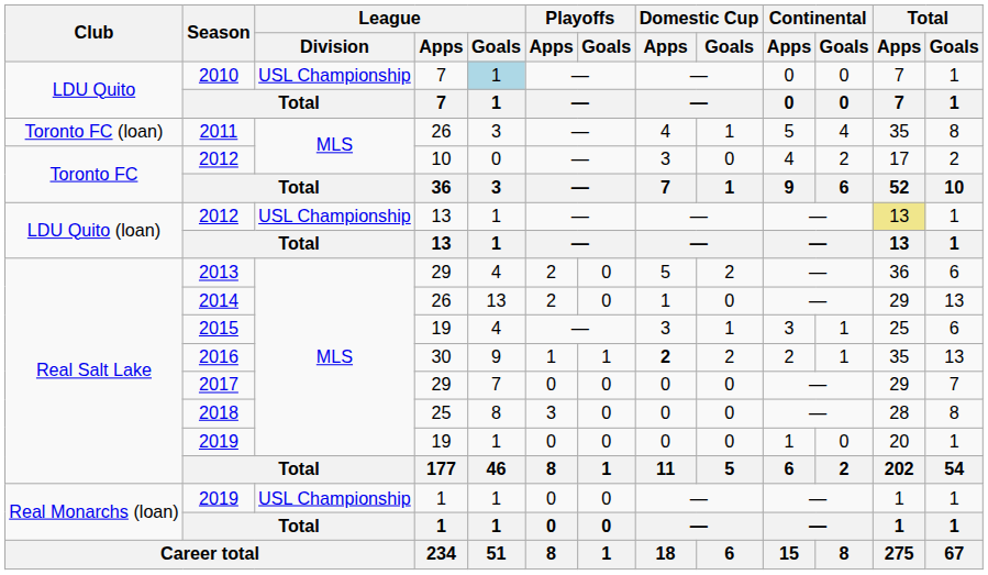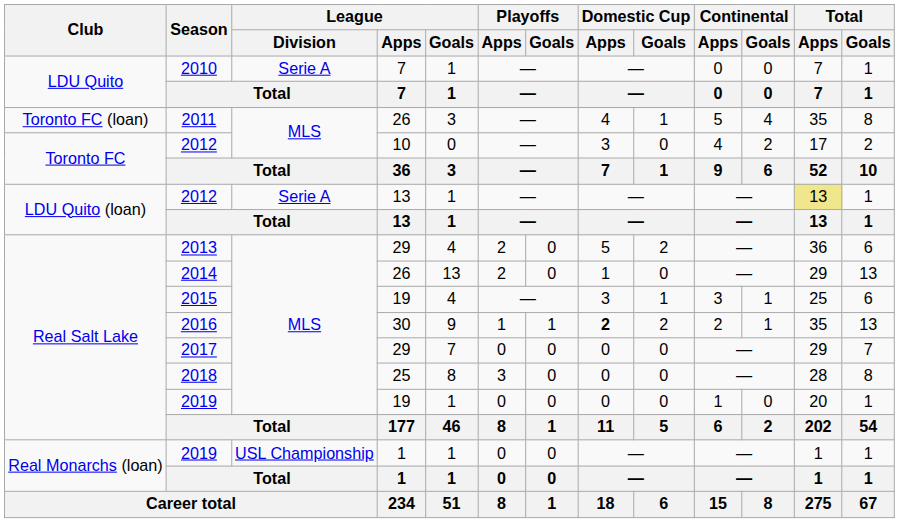 <table class="wikitable" style="text-align: center;">
 <tr>
 <th rowspan="2">Club</th>
 <th rowspan="2">Season</th>
 <th colspan="3">League</th>
 <th colspan="2">Playoffs</th>
 <th colspan="2">Domestic Cup</th>
 <th colspan="2">Continental</th>
 <th colspan="2">Total</th>
 </tr>
 <tr>
 <th>Division</th>
 <th>Apps</th>
 <th>Goals</th>
 <th>Apps</th>
 <th>Goals</th>
 <th>Apps</th>
 <th>Goals</th>
 <th>Apps</th>
 <th>Goals</th>
 <th>Apps</th>
 <th>Goals</th>
 </tr>
 <tr>
 <td rowspan="2"><a href='#'>LDU Quito</a></td>
 <td><a href='#'>2010</a></td>
-<td><a href='#'>USL Championship</a></td>
+<td><a href='#'>Serie A</a></td>
 <td>7</td>
-<td style="background: lightblue;">1</td>
+<td>1</td>
 <td colspan=2>—</td>
 <td colspan=2>—</td>
 <td>0</td>
 <td>0</td>
 <td>7</td>
 <td>1</td>
 </tr>
 <tr>
 <th colspan="2">Total</th>
 <th>7</th>
 <th>1</th>
 <th colspan=2>—</th>
 <th colspan=2>—</th>
 <th>0</th>
 <th>0</th>
 <th>7</th>
 <th>1</th>
 </tr>
 <tr>
 <td rowspan="1"><a href='#'>Toronto FC</a> (loan)</td>
 <td><a href='#'>2011</a></td>
 <td rowspan="2" style="text-align:center;"><a href='#'>MLS</a></td>
 <td>26</td>
 <td>3</td>
 <td colspan=2>—</td>
 <td>4</td>
 <td>1</td>
 <td>5</td>
 <td>4</td>
 <td>35</td>
 <td>8</td>
 </tr>
 <tr>
 <td rowspan="2"><a href='#'>Toronto FC</a></td>
 <td><a href='#'>2012</a></td>
 <td>10</td>
 <td>0</td>
 <td colspan=2>—</td>
 <td>3</td>
 <td>0</td>
 <td>4</td>
 <td>2</td>
 <td>17</td>
 <td>2</td>
 </tr>
 <tr>
 <th colspan="2">Total</th>
 <th>36</th>
 <th>3</th>
 <th colspan=2>—</th>
 <th>7</th>
 <th>1</th>
 <th>9</th>
 <th>6</th>
 <th>52</th>
 <th>10</th>
 </tr>
 <tr>
 <td rowspan="2"><a href='#'>LDU Quito</a> (loan)</td>
 <td><a href='#'>2012</a></td>
-<td><a href='#'>USL Championship</a></td>
+<td><a href='#'>Serie A</a></td>
 <td>13</td>
 <td>1</td>
 <td colspan=2>—</td>
 <td colspan=2>—</td>
 <td colspan=2>—</td>
 <td style="background: khaki;">13</td>
 <td>1</td>
 </tr>
 <tr>
 <th colspan="2">Total</th>
 <th>13</th>
 <th>1</th>
 <th colspan=2>—</th>
 <th colspan=2>—</th>
 <th colspan=2>—</th>
 <th>13</th>
 <th>1</th>
 </tr>
 <tr>
 <td rowspan="8"><a href='#'>Real Salt Lake</a></td>
 <td><a href='#'>2013</a></td>
 <td rowspan="7"><a href='#'>MLS</a></td>
 <td>29</td>
 <td>4</td>
 <td>2</td>
 <td>0</td>
 <td>5</td>
 <td>2</td>
 <td colspan=2>—</td>
 <td>36</td>
 <td>6</td>
 </tr>
 <tr>
 <td><a href='#'>2014</a></td>
 <td>26</td>
 <td>13</td>
 <td>2</td>
 <td>0</td>
 <td>1</td>
 <td>0</td>
 <td colspan=2>—</td>
 <td>29</td>
 <td>13</td>
 </tr>
 <tr>
 <td><a href='#'>2015</a></td>
 <td>19</td>
 <td>4</td>
 <td colspan=2>—</td>
 <td>3</td>
 <td>1</td>
 <td>3</td>
 <td>1</td>
 <td>25</td>
 <td>6</td>
 </tr>
 <tr>
 <td><a href='#'>2016</a></td>
 <td>30</td>
 <td>9</td>
 <td>1</td>
 <td>1</td>
 <td><strong>2</strong></td>
 <td>2</td>
 <td>2</td>
 <td>1</td>
 <td>35</td>
 <td>13</td>
 </tr>
 <tr>
 <td><a href='#'>2017</a></td>
 <td>29</td>
 <td>7</td>
 <td>0</td>
 <td>0</td>
 <td>0</td>
 <td>0</td>
 <td colspan=2>—</td>
 <td>29</td>
 <td>7</td>
 </tr>
 <tr>
 <td><a href='#'>2018</a></td>
 <td>25</td>
 <td>8</td>
 <td>3</td>
 <td>0</td>
 <td>0</td>
 <td>0</td>
 <td colspan=2>—</td>
 <td>28</td>
 <td>8</td>
 </tr>
 <tr>
 <td><a href='#'>2019</a></td>
 <td>19</td>
 <td>1</td>
 <td>0</td>
 <td>0</td>
 <td>0</td>
 <td>0</td>
 <td>1</td>
 <td>0</td>
 <td>20</td>
 <td>1</td>
 </tr>
 <tr>
 <th colspan="2">Total</th>
 <th>177</th>
 <th>46</th>
 <th>8</th>
 <th>1</th>
 <th>11</th>
 <th>5</th>
 <th>6</th>
 <th>2</th>
 <th>202</th>
 <th>54</th>
 </tr>
 <tr>
 <td rowspan="2"><a href='#'>Real Monarchs</a> (loan)</td>
 <td><a href='#'>2019</a></td>
 <td><a href='#'>USL Championship</a></td>
 <td>1</td>
 <td>1</td>
 <td>0</td>
 <td>0</td>
 <td colspan=2>—</td>
 <td colspan=2>—</td>
 <td>1</td>
 <td>1</td>
 </tr>
 <tr>
 <th colspan="2">Total</th>
 <th>1</th>
 <th>1</th>
 <th>0</th>
 <th>0</th>
 <th colspan=2>—</th>
 <th colspan=2>—</th>
 <th>1</th>
 <th>1</th>
 </tr>
 <tr>
 <th colspan="3">Career total</th>
 <th>234</th>
 <th>51</th>
 <th>8</th>
 <th>1</th>
 <th>18</th>
 <th>6</th>
 <th>15</th>
 <th>8</th>
 <th>275</th>
 <th>67</th>
 </tr>
 </table>
